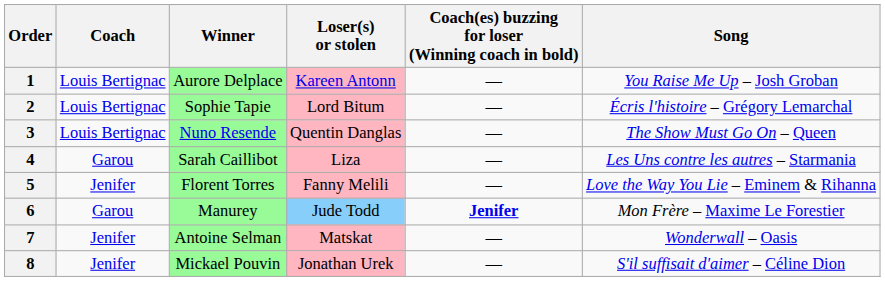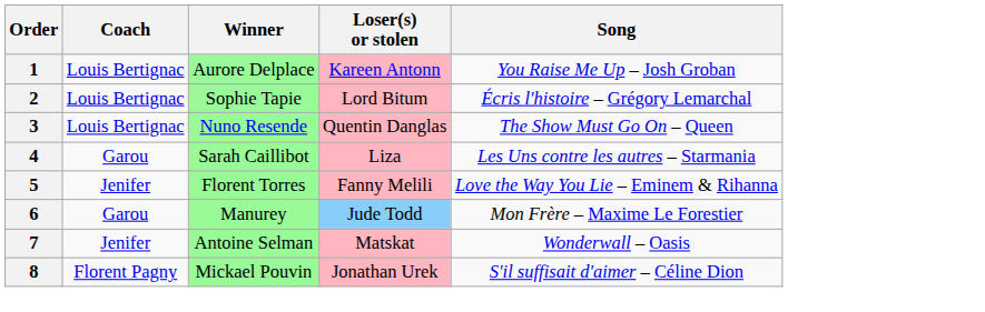 <table class="wikitable" style="font-size:100%; text-align:center">
 <tr>
 <th>Order</th>
 <th>Coach</th>
 <th>Winner</th>
 <th>Loser(s)<br>or stolen</th>
-<th>Coach(es) buzzing<br>for loser <br>(Winning coach in bold)</th>
 <th>Song</th>
 </tr>
 <tr>
 <th>1</th>
 <td><a href='#'>Louis Bertignac</a></td>
 <td style="background:palegreen;text-align:center;">Aurore Delplace</td>
 <td style="background:lightpink;text-align:center;"><a href='#'>Kareen Antonn</a></td>
-<td>—</td>
 <td><em><a href='#'>You Raise Me Up</a></em> – <a href='#'>Josh Groban</a></td>
 </tr>
 <tr>
 <th>2</th>
 <td><a href='#'>Louis Bertignac</a></td>
 <td style="background:palegreen;text-align:center;">Sophie Tapie</td>
 <td style="background:lightpink;text-align:center;">Lord Bitum</td>
-<td>—</td>
 <td><em><a href='#'>Écris l'histoire</a></em> – <a href='#'>Grégory Lemarchal</a></td>
 </tr>
 <tr>
 <th>3</th>
 <td><a href='#'>Louis Bertignac</a></td>
 <td style="background:palegreen;text-align:center;"><a href='#'>Nuno Resende</a></td>
 <td style="background:lightpink;text-align:center;">Quentin Danglas</td>
-<td>—</td>
 <td><em><a href='#'>The Show Must Go On</a></em> – <a href='#'>Queen</a></td>
 </tr>
 <tr>
 <th>4</th>
 <td><a href='#'>Garou</a></td>
 <td style="background:palegreen;text-align:center;">Sarah Caillibot</td>
 <td style="background:lightpink;text-align:center;">Liza</td>
-<td>—</td>
 <td><em><a href='#'>Les Uns contre les autres</a></em> – <a href='#'>Starmania</a></td>
 </tr>
 <tr>
 <th>5</th>
 <td><a href='#'>Jenifer</a></td>
 <td style="background:palegreen;text-align:center;">Florent Torres</td>
 <td style="background:lightpink;text-align:center;">Fanny Melili</td>
-<td>—</td>
 <td><em><a href='#'>Love the Way You Lie</a></em> – <a href='#'>Eminem</a> & <a href='#'>Rihanna</a></td>
 </tr>
 <tr>
 <th>6</th>
 <td><a href='#'>Garou</a></td>
 <td style="background:palegreen;text-align:center;">Manurey</td>
 <td style="background:lightskyblue;text-align:center;">Jude Todd</td>
-<td><strong><a href='#'>Jenifer</a></strong></td>
 <td><em>Mon Frère</em> – <a href='#'>Maxime Le Forestier</a></td>
 </tr>
 <tr>
 <th>7</th>
 <td><a href='#'>Jenifer</a></td>
 <td style="background:palegreen;text-align:center;">Antoine Selman</td>
 <td style="background:lightpink;text-align:center;">Matskat</td>
-<td>—</td>
 <td><em><a href='#'>Wonderwall</a></em> – <a href='#'>Oasis</a></td>
 </tr>
 <tr>
 <th>8</th>
-<td><a href='#'>Jenifer</a></td>
+<td><a href='#'>Florent Pagny</a></td>
 <td style="background:palegreen;text-align:center;">Mickael Pouvin</td>
 <td style="background:lightpink;text-align:center;">Jonathan Urek</td>
-<td>—</td>
 <td><em><a href='#'>S'il suffisait d'aimer</a></em> – <a href='#'>Céline Dion</a></td>
 </tr>
 </table>
